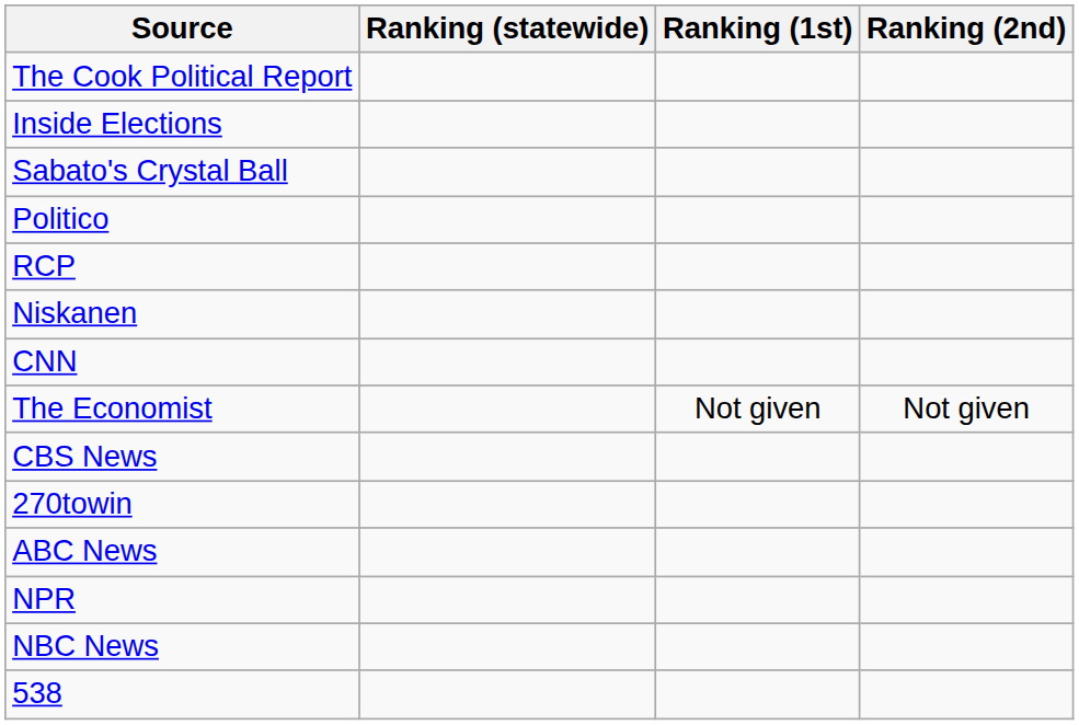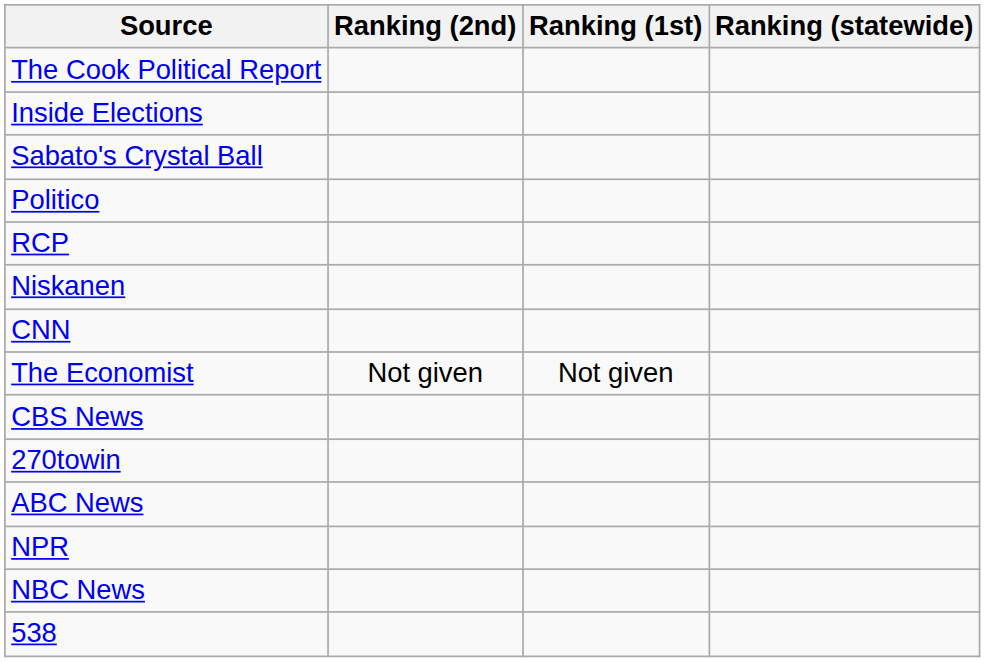 <table class="wikitable sortable" style="text-align:center">
 <tr>
 <th>Source</th>
+<th>Ranking (2nd)</th>
+<th>Ranking (1st)</th>
 <th>Ranking (statewide)</th>
-<th>Ranking (1st)</th>
-<th>Ranking (2nd)</th>
 </tr>
 <tr>
 <td align="left"><a href='#'>The Cook Political Report</a></td>
 <td></td>
 <td></td>
 <td></td>
 </tr>
 <tr>
 <td align="left"><a href='#'>Inside Elections</a></td>
 <td></td>
 <td></td>
 <td></td>
 </tr>
 <tr>
 <td align="left"><a href='#'>Sabato's Crystal Ball</a></td>
 <td></td>
 <td></td>
 <td></td>
 </tr>
 <tr>
 <td align="left"><a href='#'>Politico</a></td>
 <td></td>
 <td></td>
 <td></td>
 </tr>
 <tr>
 <td align="left"><a href='#'>RCP</a></td>
 <td></td>
 <td></td>
 <td></td>
 </tr>
 <tr>
 <td align="left"><a href='#'>Niskanen</a></td>
 <td></td>
 <td></td>
 <td></td>
 </tr>
 <tr>
 <td align="left"><a href='#'>CNN</a></td>
 <td></td>
 <td></td>
 <td></td>
 </tr>
 <tr>
 <td align="left"><a href='#'>The Economist</a></td>
-<td></td>
 <td>Not given</td>
 <td>Not given</td>
+<td></td>
 </tr>
 <tr>
 <td align="left"><a href='#'>CBS News</a></td>
 <td></td>
 <td></td>
 <td></td>
 </tr>
 <tr>
 <td align="left"><a href='#'>270towin</a></td>
 <td></td>
 <td></td>
 <td></td>
 </tr>
 <tr>
 <td align="left"><a href='#'>ABC News</a></td>
 <td></td>
 <td></td>
 <td></td>
 </tr>
 <tr>
 <td align="left"><a href='#'>NPR</a></td>
 <td></td>
 <td></td>
 <td></td>
 </tr>
 <tr>
 <td align="left"><a href='#'>NBC News</a></td>
 <td></td>
 <td></td>
 <td></td>
 </tr>
 <tr>
 <td align="left"><a href='#'>538</a></td>
 <td></td>
 <td></td>
 <td></td>
 </tr>
 </table>
